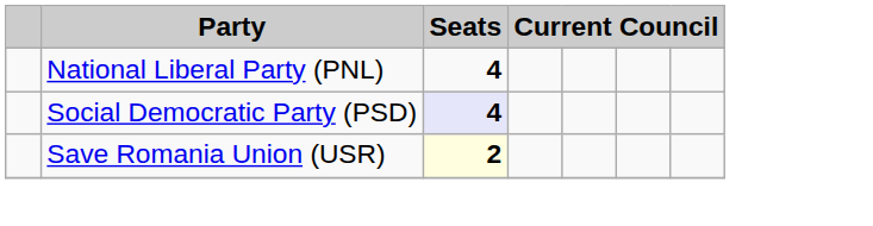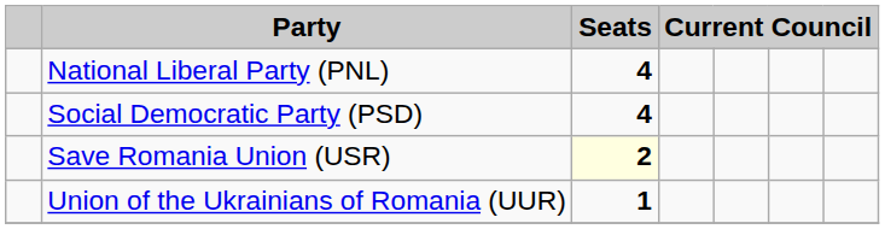 <table class="wikitable">
 <tr>
 <th style="background:#ccc">   </th>
 <th style="background:#ccc">Party</th>
 <th style="background:#ccc">Seats</th>
 <th style="background:#ccc" colspan="4">Current Council</th>
 </tr>
 <tr>
 <td>  </td>
 <td><a href='#'>National Liberal Party</a> (PNL)</td>
 <td style="text-align: right"><strong>4</strong></td>
 <td>  </td>
 <td>  </td>
 <td>  </td>
 <td>  </td>
 </tr>
 <tr>
 <td>  </td>
 <td><a href='#'>Social Democratic Party</a> (PSD)</td>
-<td style="background: lavender; text-align: right"><strong>4</strong></td>
+<td style="text-align: right"><strong>4</strong></td>
 <td>  </td>
 <td>  </td>
 <td>  </td>
 <td>  </td>
 </tr>
 <tr>
 <td>  </td>
 <td><a href='#'>Save Romania Union</a> (USR)</td>
 <td style="background: lightyellow; text-align: right"><strong>2</strong></td>
 <td>  </td>
 <td>  </td>
 <td> </td>
 <td> </td>
 </tr>
 <tr>
+<td>  </td>
+<td><a href='#'>Union of the Ukrainians of Romania</a> (UUR)</td>
+<td style="text-align: right"><strong>1</strong></td>
+<td>  </td>
+<td> </td>
+<td> </td>
+<td> </td>
+</tr>
+<tr>
 </tr>
 </table>
